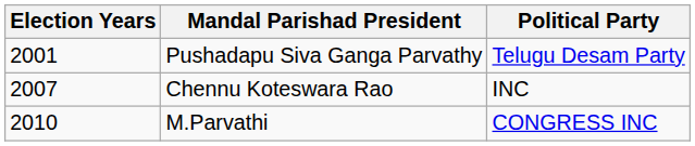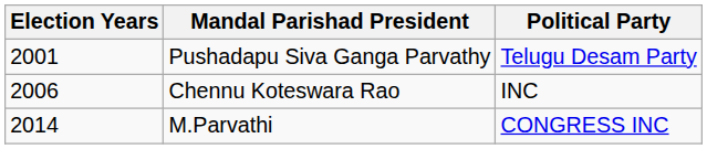 <table class="wikitable">
 <tr>
 <th>Election Years</th>
 <th>Mandal Parishad President</th>
 <th>Political Party</th>
 </tr>
 <tr>
 <td>2001</td>
 <td>Pushadapu Siva Ganga Parvathy</td>
 <td><a href='#'>Telugu Desam Party</a></td>
 </tr>
 <tr>
-<td>2007</td>
+<td>2006</td>
 <td>Chennu Koteswara Rao</td>
 <td>INC</td>
 </tr>
 <tr>
-<td>2010</td>
+<td>2014</td>
 <td>M.Parvathi</td>
 <td><a href='#'>CONGRESS INC</a></td>
 </tr>
 </table>
